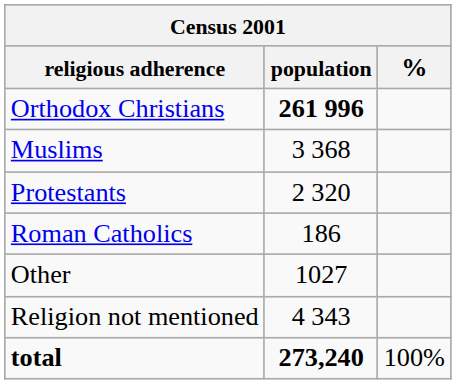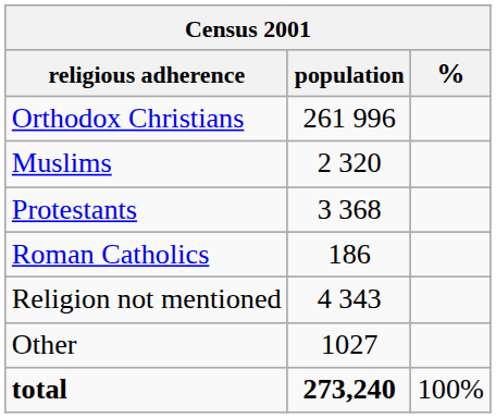 <table class="wikitable">
 <tr>
 <th colspan=3><small>Census 2001</small></th>
 </tr>
 <tr>
 <th><small>religious adherence</small></th>
 <th><small>population</small></th>
 <th>%</th>
 </tr>
 <tr>
 <td><a href='#'>Orthodox Christians</a></td>
-<td align="center"><strong>261 996</strong></td>
+<td align="center">261 996</td>
 <td align="center"></td>
 </tr>
 <tr>
 <td><a href='#'>Muslims</a></td>
-<td align="center">3 368</td>
+<td align="center">2 320</td>
 <td align="center"></td>
 </tr>
 <tr>
 <td><a href='#'>Protestants</a></td>
-<td align="center">2 320</td>
+<td align="center">3 368</td>
 <td align="center"></td>
 </tr>
 <tr>
 <td><a href='#'>Roman Catholics</a></td>
 <td align="center">186</td>
 <td align="center"></td>
 </tr>
 <tr>
-<td>Other</td>
-<td align="center">1027</td>
+<td>Religion not mentioned</td>
+<td align="center">4 343</td>
 <td align="center"></td>
 </tr>
 <tr>
-<td>Religion not mentioned</td>
-<td align="center">4 343</td>
+<td>Other</td>
+<td align="center">1027</td>
 <td align="center"></td>
 </tr>
 <tr>
 <td><strong>total</strong></td>
 <td align="center"><strong>273,240</strong></td>
 <td align="center">100%</td>
 </tr>
 </table>
